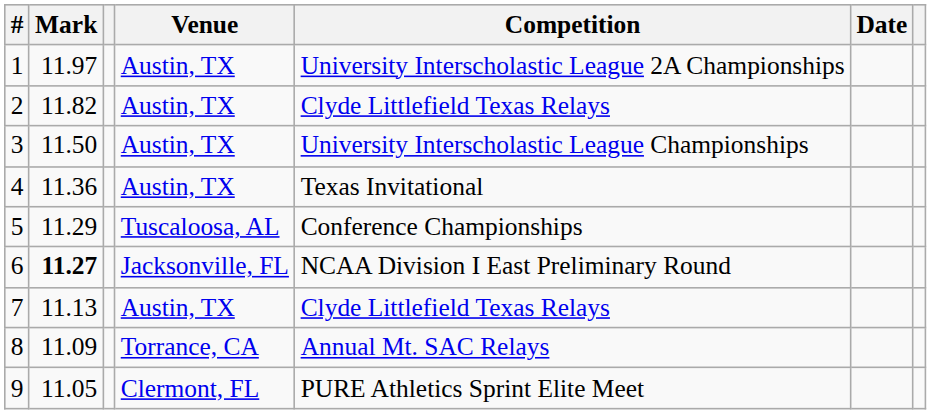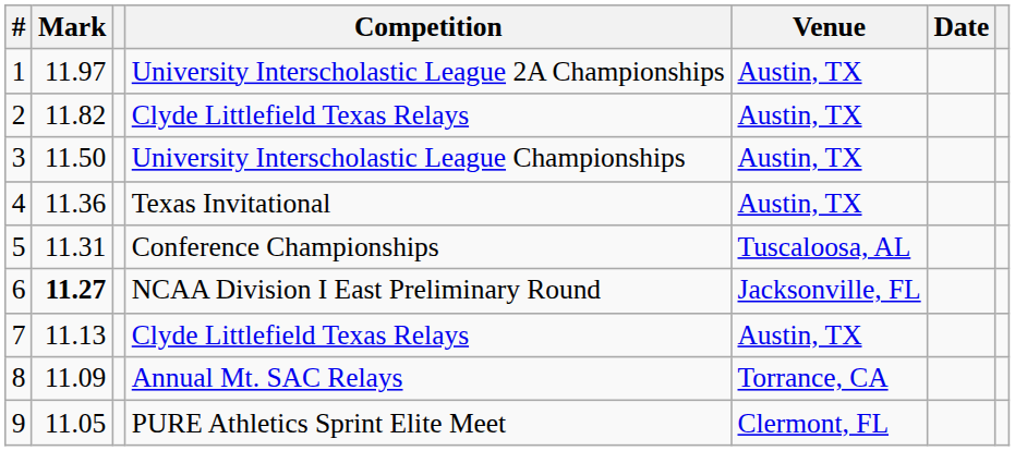 <table class="wikitable sortable">
 <tr>
 <th>#</th>
 <th>Mark</th>
 <th class=unsortable></th>
+<th>Competition</th>
 <th>Venue</th>
-<th>Competition</th>
 <th>Date</th>
 <th class=unsortable></th>
 </tr>
 <tr>
 <td align=center>1</td>
 <td align=right>11.97 </td>
 <td></td>
+<td><a href='#'>University Interscholastic League</a> 2A Championships</td>
 <td><a href='#'>Austin, TX</a></td>
-<td><a href='#'>University Interscholastic League</a> 2A Championships</td>
 <td align=right></td>
 <td></td>
 </tr>
 <tr>
 <td align=center>2</td>
 <td align=right>11.82 </td>
 <td></td>
+<td><a href='#'>Clyde Littlefield Texas Relays</a></td>
 <td><a href='#'>Austin, TX</a></td>
-<td><a href='#'>Clyde Littlefield Texas Relays</a></td>
 <td align=right></td>
 <td></td>
 </tr>
 <tr>
 <td align=center>3</td>
 <td align=right>11.50 </td>
 <td></td>
+<td><a href='#'>University Interscholastic League</a> Championships</td>
 <td><a href='#'>Austin, TX</a></td>
-<td><a href='#'>University Interscholastic League</a> Championships</td>
 <td align=right></td>
 <td></td>
 </tr>
 <tr>
 <td align=center>4</td>
 <td align=right>11.36 </td>
 <td></td>
+<td>Texas Invitational</td>
 <td><a href='#'>Austin, TX</a></td>
-<td>Texas Invitational</td>
 <td align=right></td>
 <td></td>
 </tr>
 <tr>
 <td align=center>5</td>
-<td align=right>11.29 </td>
+<td align=right>11.31 </td>
 <td></td>
+<td>Conference Championships</td>
 <td><a href='#'>Tuscaloosa, AL</a></td>
-<td>Conference Championships</td>
 <td align=right></td>
 <td></td>
 </tr>
 <tr>
 <td align=center>6</td>
 <td align=right><strong>11.27 </strong></td>
 <td> </td>
+<td>NCAA Division I East Preliminary Round</td>
 <td><a href='#'>Jacksonville, FL</a></td>
-<td>NCAA Division I East Preliminary Round</td>
 <td align=right></td>
 <td></td>
 </tr>
 <tr>
 <td align=center>7</td>
 <td align=right>11.13 </td>
 <td> </td>
+<td><a href='#'>Clyde Littlefield Texas Relays</a></td>
 <td><a href='#'>Austin, TX</a></td>
-<td><a href='#'>Clyde Littlefield Texas Relays</a></td>
 <td align=right></td>
 <td></td>
 </tr>
 <tr>
 <td align=center>8</td>
 <td align=right>11.09 </td>
 <td></td>
+<td><a href='#'>Annual Mt. SAC Relays</a></td>
 <td><a href='#'>Torrance, CA</a></td>
-<td><a href='#'>Annual Mt. SAC Relays</a></td>
 <td align=right></td>
 <td></td>
 </tr>
 <tr>
 <td align=center>9</td>
 <td align=right>11.05 </td>
 <td></td>
+<td>PURE Athletics Sprint Elite Meet</td>
 <td><a href='#'>Clermont, FL</a></td>
-<td>PURE Athletics Sprint Elite Meet</td>
 <td align=right></td>
 <td></td>
 </tr>
 </table>
